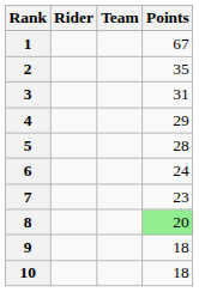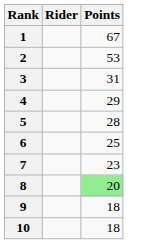 <table class="wikitable">
 <tr>
 <th scope="col">Rank</th>
 <th scope="col">Rider</th>
-<th scope="col">Team</th>
 <th scope="col">Points</th>
 </tr>
 <tr>
 <th scope="row">1</th>
 <td> </td>
-<td></td>
 <td style="text-align:right;">67</td>
 </tr>
 <tr>
 <th scope="row">2</th>
 <td></td>
-<td></td>
-<td style="text-align:right;">35</td>
+<td style="text-align:right;">53</td>
 </tr>
 <tr>
 <th scope="row">3</th>
-<td></td>
 <td></td>
 <td style="text-align:right;">31</td>
 </tr>
 <tr>
 <th scope="row">4</th>
 <td></td>
-<td></td>
 <td style="text-align:right;">29</td>
 </tr>
 <tr>
 <th scope="row">5</th>
-<td></td>
 <td></td>
 <td style="text-align:right;">28</td>
 </tr>
 <tr>
 <th scope="row">6</th>
 <td></td>
-<td></td>
-<td style="text-align:right;">24</td>
+<td style="text-align:right;">25</td>
 </tr>
 <tr>
 <th scope="row">7</th>
-<td></td>
 <td></td>
 <td style="text-align:right;">23</td>
 </tr>
 <tr>
 <th scope="row">8</th>
 <td></td>
-<td></td>
 <td style="background: lightgreen; text-align:right;">20</td>
 </tr>
 <tr>
 <th scope="row">9</th>
-<td></td>
 <td></td>
 <td style="text-align:right;">18</td>
 </tr>
 <tr>
 <th scope="row">10</th>
 <td></td>
-<td></td>
 <td style="text-align:right;">18</td>
 </tr>
 </table>
